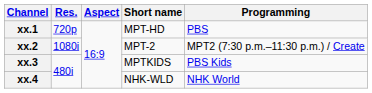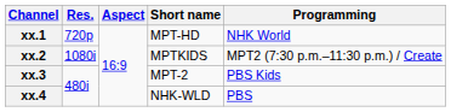 <table class="wikitable">
 <tr>
 <th scope = "col"><a href='#'>Channel</a></th>
 <th scope = "col"><a href='#'>Res.</a></th>
 <th scope = "col"><a href='#'>Aspect</a></th>
 <th scope = "col">Short name</th>
 <th scope = "col">Programming</th>
 </tr>
 <tr>
 <th scope = "row">xx.1</th>
 <td><a href='#'>720p</a></td>
 <td rowspan=4><a href='#'>16:9</a></td>
 <td>MPT-HD</td>
-<td><a href='#'>PBS</a></td>
+<td><a href='#'>NHK World</a></td>
 </tr>
 <tr>
 <th scope = "row">xx.2</th>
 <td><a href='#'>1080i</a></td>
-<td>MPT-2</td>
+<td>MPTKIDS</td>
 <td>MPT2 (7:30 p.m.–11:30 p.m.) / <a href='#'>Create</a></td>
 </tr>
 <tr>
 <th scope = "row">xx.3</th>
 <td rowspan=2><a href='#'>480i</a></td>
-<td>MPTKIDS</td>
+<td>MPT-2</td>
 <td><a href='#'>PBS Kids</a></td>
 </tr>
 <tr>
 <th scope = "row">xx.4</th>
 <td>NHK-WLD</td>
-<td><a href='#'>NHK World</a></td>
+<td><a href='#'>PBS</a></td>
 </tr>
 </table>
